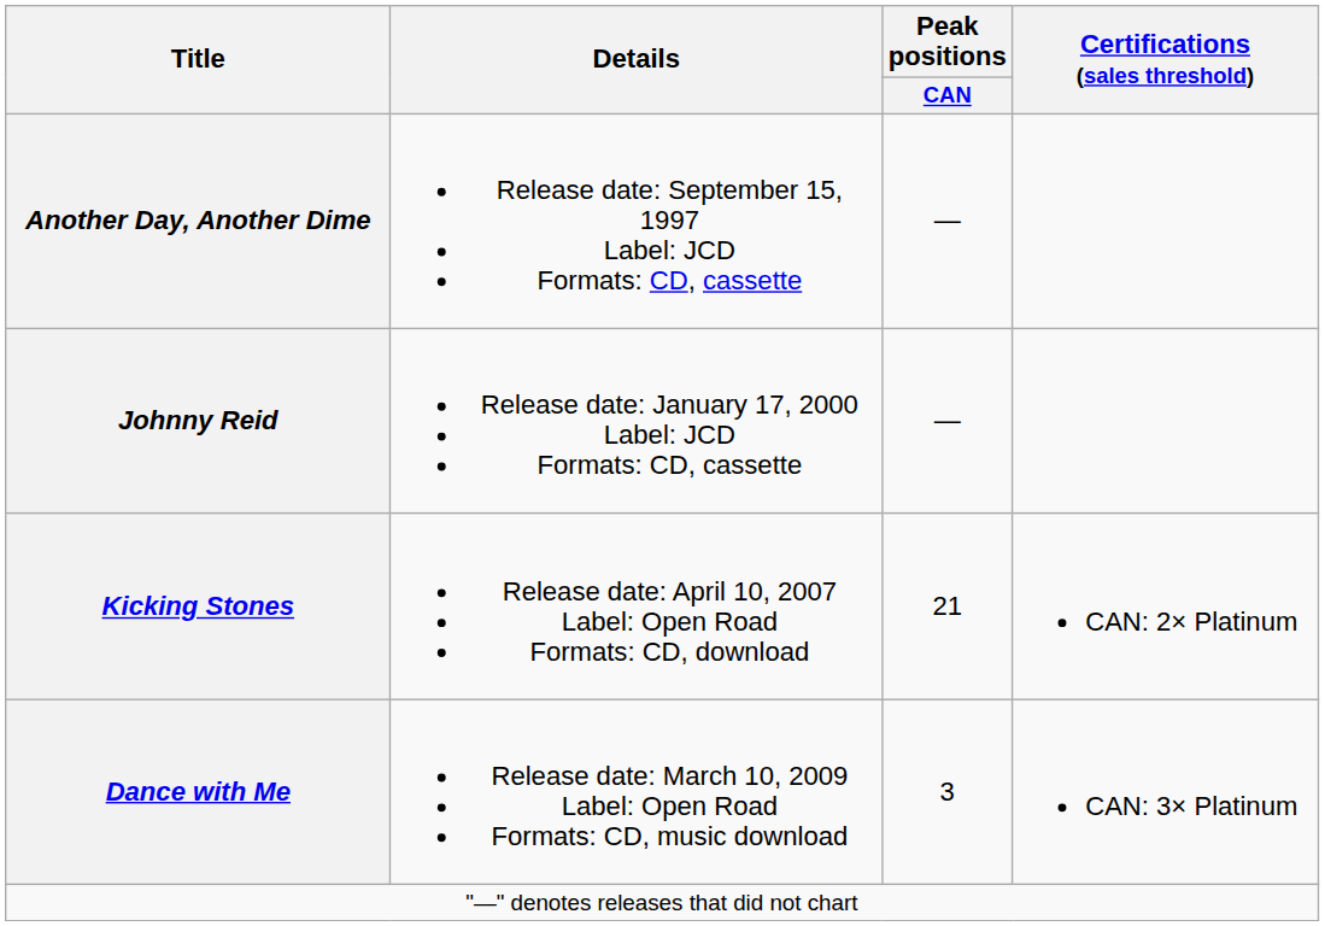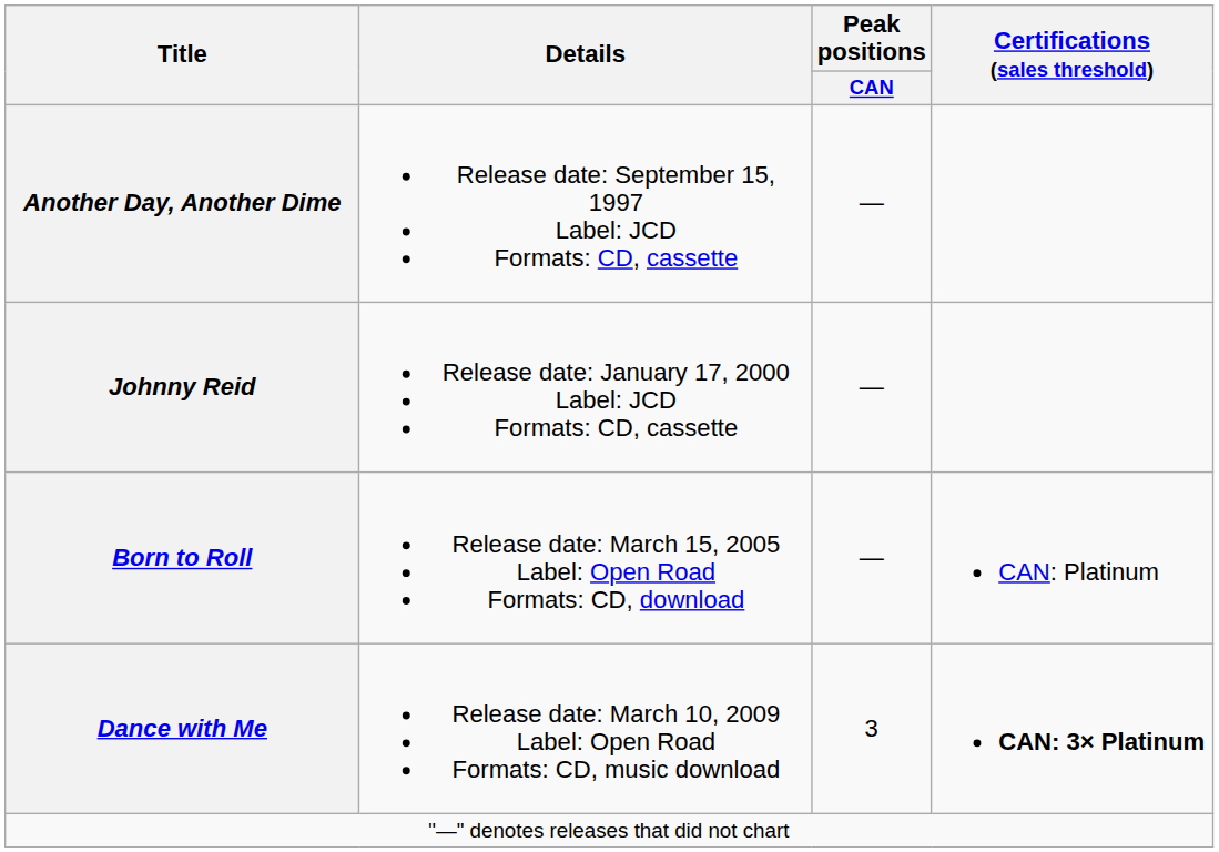 <table class="wikitable plainrowheaders" style="text-align:center;">
 <tr>
 <th rowspan="2" style="width:14em;">Title</th>
 <th rowspan="2" style="width:18em;">Details</th>
 <th colspan="1">Peak positions</th>
 <th rowspan="2" style="width:11em;"><a href='#'>Certifications</a><br><small>(<a href='#'>sales threshold</a>)</small></th>
 </tr>
 <tr style="font-size:smaller;">
 <th width="50"><a href='#'>CAN</a><br></th>
 </tr>
 <tr>
 <th scope="row"><em>Another Day, Another Dime</em></th>
 <td><br><ul><li>Release date: September 15, 1997</li><li>Label: JCD</li><li>Formats: <a href='#'>CD</a>, <a href='#'>cassette</a></li></ul></td>
 <td>—</td>
 <td></td>
 </tr>
 <tr>
 <th scope="row"><em>Johnny Reid</em></th>
 <td><br><ul><li>Release date: January 17, 2000</li><li>Label: JCD</li><li>Formats: CD, cassette</li></ul></td>
 <td>—</td>
 <td></td>
 </tr>
 <tr>
-<th scope="row"><em><a href='#'>Kicking Stones</a></em></th>
-<td><br><ul><li>Release date: April 10, 2007</li><li>Label: Open Road</li><li>Formats: CD, download</li></ul></td>
-<td>21</td>
-<td align="left"><br><ul><li>CAN: 2× Platinum</li></ul></td>
+<th scope="row"><em><a href='#'>Born to Roll</a></em></th>
+<td><br><ul><li>Release date: March 15, 2005</li><li>Label: <a href='#'>Open Road</a></li><li>Formats: CD, <a href='#'>download</a></li></ul></td>
+<td>—</td>
+<td align="left"><br><ul><li><a href='#'>CAN</a>: Platinum</li></ul></td>
 </tr>
 <tr>
 <th scope="row"><em><a href='#'>Dance with Me</a></em></th>
 <td><br><ul><li>Release date: March 10, 2009</li><li>Label: Open Road</li><li>Formats: CD, music download</li></ul></td>
 <td>3</td>
-<td align="left"><br><ul><li>CAN: 3× Platinum</li></ul></td>
+<td align="left"><strong><br><ul><li>CAN: 3× Platinum</li></ul></strong></td>
 </tr>
 <tr>
 <td colspan="4" style="font-size:85%">"—" denotes releases that did not chart</td>
 </tr>
 </table>
